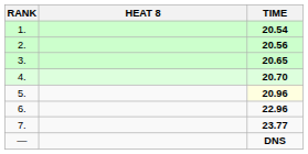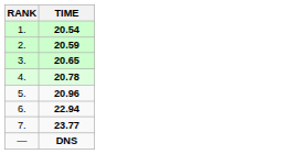 <table class="wikitable" style="border-collapse: collapse; font-size: 90%;">
 <tr>
 <th>RANK</th>
-<th style="width: 20em">HEAT 8</th>
 <th style="width: 5em">TIME</th>
 </tr>
 <tr style="background:#ccffcc;">
 <td align="center">1.</td>
-<td></td>
 <td align="center"><strong>20.54</strong></td>
 </tr>
 <tr style="background:#ccffcc;">
 <td align="center">2.</td>
-<td></td>
-<td align="center"><strong>20.56</strong></td>
+<td align="center"><strong>20.59</strong></td>
 </tr>
 <tr style="background:#ccffcc;">
 <td align="center">3.</td>
-<td></td>
 <td align="center"><strong>20.65</strong></td>
 </tr>
 <tr style="background:#ddffdd;">
 <td align="center">4.</td>
-<td></td>
-<td align="center"><strong>20.70</strong></td>
+<td align="center"><strong>20.78</strong></td>
 </tr>
 <tr>
 <td align="center">5.</td>
-<td></td>
-<td align="center" style="background: lightyellow;"><strong>20.96</strong></td>
+<td align="center"><strong>20.96</strong></td>
 </tr>
 <tr>
 <td align="center">6.</td>
-<td></td>
-<td align="center"><strong>22.96</strong></td>
+<td align="center"><strong>22.94</strong></td>
 </tr>
 <tr>
 <td align="center">7.</td>
-<td></td>
 <td align="center"><strong>23.77</strong></td>
 </tr>
 <tr>
 <td align="center">—</td>
-<td></td>
 <td align="center"><strong>DNS</strong></td>
 </tr>
 </table>
